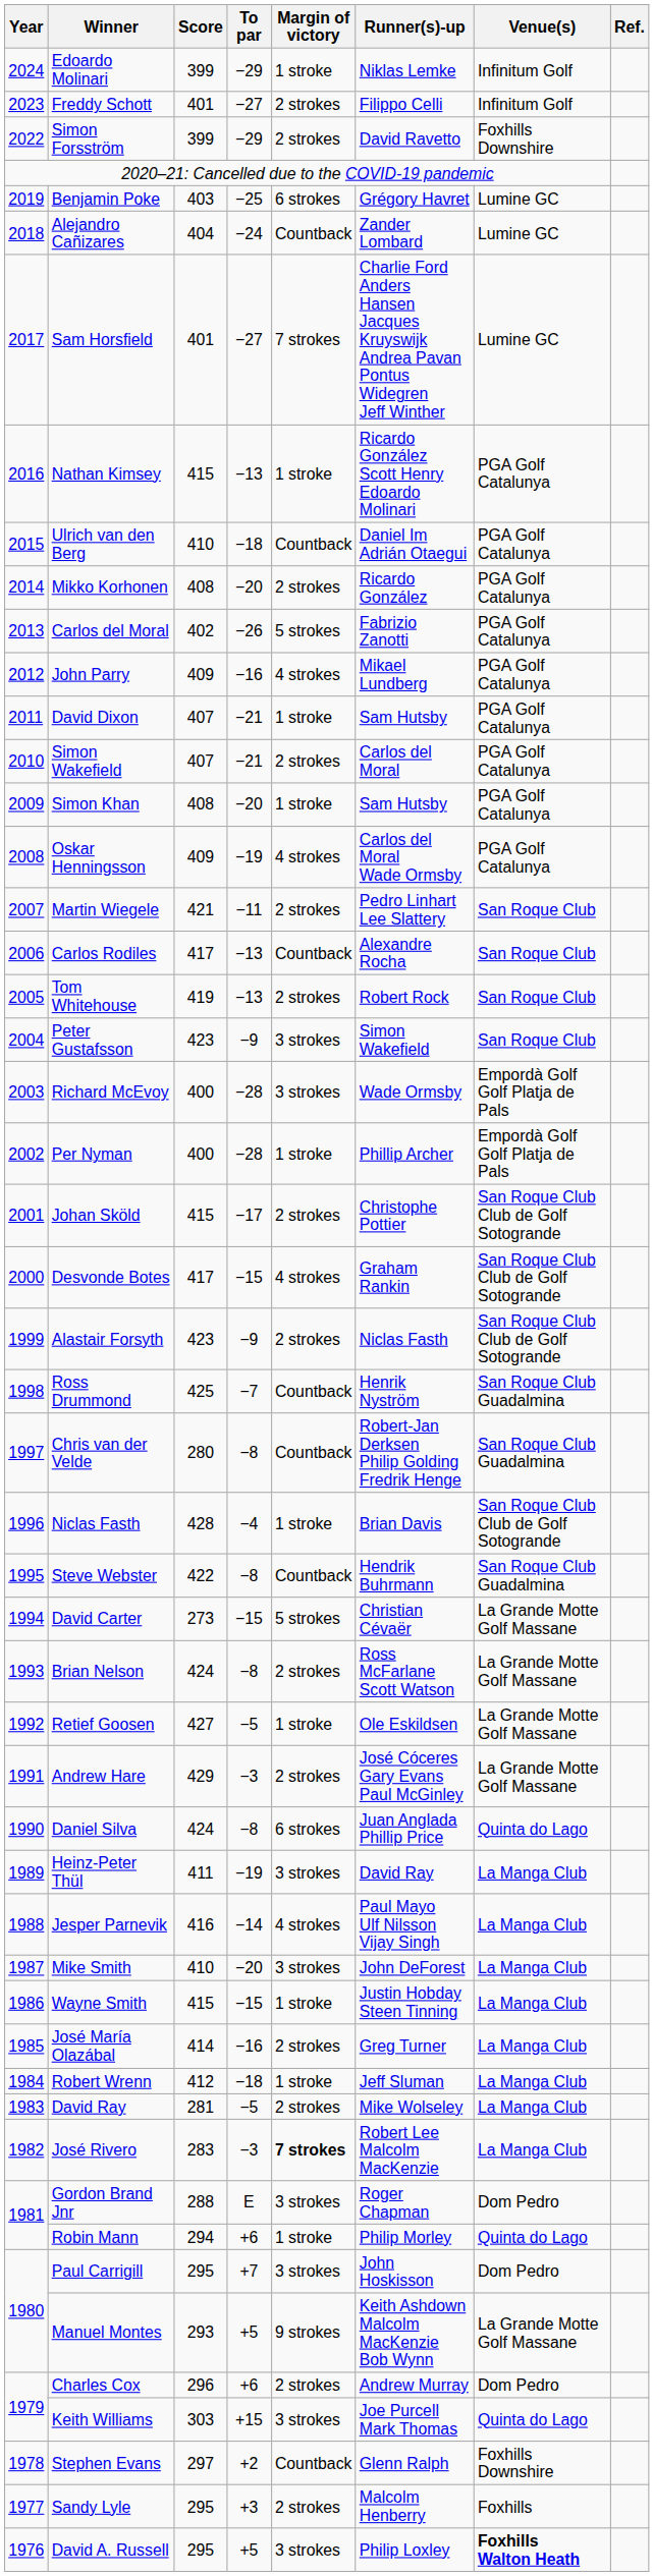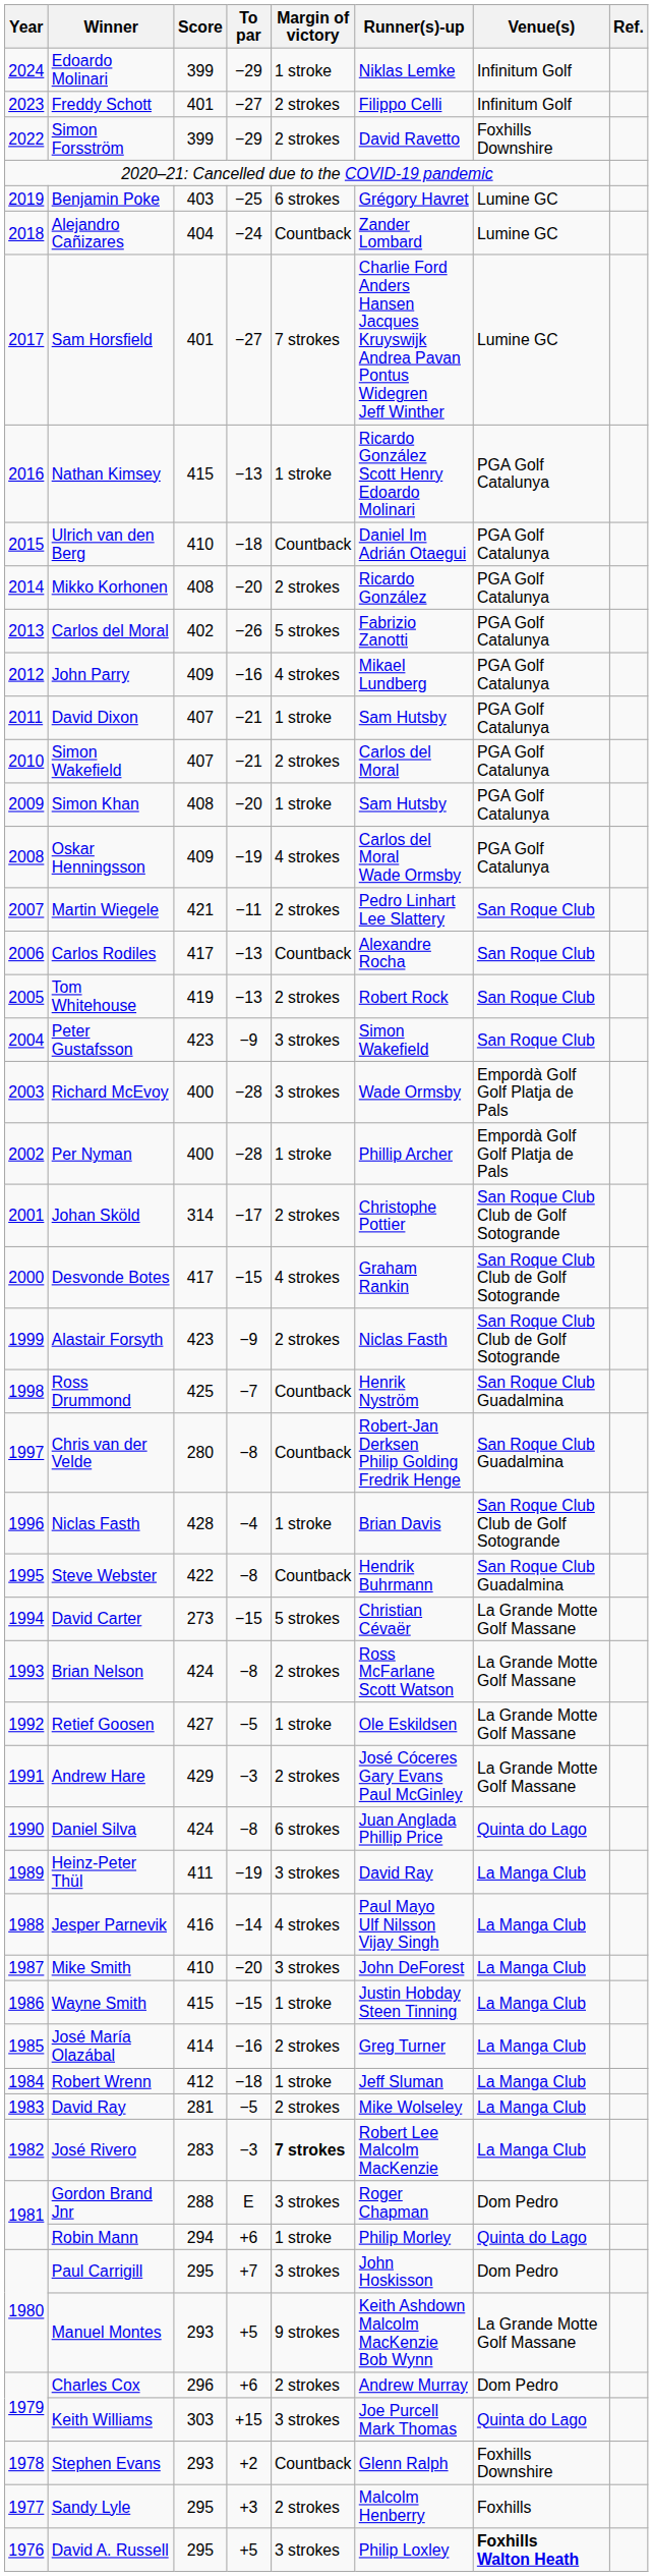 <table class=wikitable style="font-size:95%">
 <tr>
 <th>Year</th>
 <th>Winner</th>
 <th>Score</th>
 <th>To par</th>
 <th>Margin of<br>victory</th>
 <th>Runner(s)-up</th>
 <th>Venue(s)</th>
 <th>Ref.</th>
 </tr>
 <tr>
 <td><a href='#'>2024</a></td>
 <td> <a href='#'>Edoardo Molinari</a></td>
 <td align=center>399</td>
 <td align=center>−29</td>
 <td>1 stroke</td>
 <td> <a href='#'>Niklas Lemke</a></td>
 <td>Infinitum Golf</td>
 <td></td>
 </tr>
 <tr>
 <td><a href='#'>2023</a></td>
 <td> <a href='#'>Freddy Schott</a></td>
 <td align=center>401</td>
 <td align=center>−27</td>
 <td>2 strokes</td>
 <td> <a href='#'>Filippo Celli</a></td>
 <td>Infinitum Golf</td>
 <td></td>
 </tr>
 <tr>
 <td><a href='#'>2022</a></td>
 <td> <a href='#'>Simon Forsström</a></td>
 <td align=center>399</td>
 <td align=center>−29</td>
 <td>2 strokes</td>
 <td> <a href='#'>David Ravetto</a></td>
 <td>Foxhills<br>Downshire</td>
 <td></td>
 </tr>
 <tr>
 <td colspan=7 align=center><em>2020–21: Cancelled due to the <a href='#'>COVID-19 pandemic</a></em></td>
 <td></td>
 </tr>
 <tr>
 <td><a href='#'>2019</a></td>
 <td> <a href='#'>Benjamin Poke</a></td>
 <td align=center>403</td>
 <td align=center>−25</td>
 <td>6 strokes</td>
 <td> <a href='#'>Grégory Havret</a></td>
 <td>Lumine GC</td>
 <td></td>
 </tr>
 <tr>
 <td><a href='#'>2018</a></td>
 <td> <a href='#'>Alejandro Cañizares</a></td>
 <td align=center>404</td>
 <td align=center>−24</td>
 <td>Countback</td>
 <td> <a href='#'>Zander Lombard</a></td>
 <td>Lumine GC</td>
 <td></td>
 </tr>
 <tr>
 <td><a href='#'>2017</a></td>
 <td> <a href='#'>Sam Horsfield</a></td>
 <td align=center>401</td>
 <td align=center>−27</td>
 <td>7 strokes</td>
 <td> <a href='#'>Charlie Ford</a><br> <a href='#'>Anders Hansen</a><br> <a href='#'>Jacques Kruyswijk</a><br> <a href='#'>Andrea Pavan</a><br> <a href='#'>Pontus Widegren</a><br> <a href='#'>Jeff Winther</a></td>
 <td>Lumine GC</td>
 <td></td>
 </tr>
 <tr>
 <td><a href='#'>2016</a></td>
 <td> <a href='#'>Nathan Kimsey</a></td>
 <td align=center>415</td>
 <td align=center>−13</td>
 <td>1 stroke</td>
 <td> <a href='#'>Ricardo González</a><br> <a href='#'>Scott Henry</a><br> <a href='#'>Edoardo Molinari</a></td>
 <td>PGA Golf Catalunya</td>
 <td></td>
 </tr>
 <tr>
 <td><a href='#'>2015</a></td>
 <td> <a href='#'>Ulrich van den Berg</a></td>
 <td align=center>410</td>
 <td align=center>−18</td>
 <td>Countback</td>
 <td> <a href='#'>Daniel Im</a><br> <a href='#'>Adrián Otaegui</a></td>
 <td>PGA Golf Catalunya</td>
 <td></td>
 </tr>
 <tr>
 <td><a href='#'>2014</a></td>
 <td> <a href='#'>Mikko Korhonen</a></td>
 <td align=center>408</td>
 <td align=center>−20</td>
 <td>2 strokes</td>
 <td> <a href='#'>Ricardo González</a></td>
 <td>PGA Golf Catalunya</td>
 <td></td>
 </tr>
 <tr>
 <td><a href='#'>2013</a></td>
 <td> <a href='#'>Carlos del Moral</a></td>
 <td align=center>402</td>
 <td align=center>−26</td>
 <td>5 strokes</td>
 <td> <a href='#'>Fabrizio Zanotti</a></td>
 <td>PGA Golf Catalunya</td>
 <td></td>
 </tr>
 <tr>
 <td><a href='#'>2012</a></td>
 <td> <a href='#'>John Parry</a></td>
 <td align=center>409</td>
 <td align=center>−16</td>
 <td>4 strokes</td>
 <td> <a href='#'>Mikael Lundberg</a></td>
 <td>PGA Golf Catalunya</td>
 <td></td>
 </tr>
 <tr>
 <td><a href='#'>2011</a></td>
 <td> <a href='#'>David Dixon</a></td>
 <td align=center>407</td>
 <td align=center>−21</td>
 <td>1 stroke</td>
 <td> <a href='#'>Sam Hutsby</a></td>
 <td>PGA Golf Catalunya</td>
 <td></td>
 </tr>
 <tr>
 <td><a href='#'>2010</a></td>
 <td> <a href='#'>Simon Wakefield</a></td>
 <td align=center>407</td>
 <td align=center>−21</td>
 <td>2 strokes</td>
 <td> <a href='#'>Carlos del Moral</a></td>
 <td>PGA Golf Catalunya</td>
 <td></td>
 </tr>
 <tr>
 <td><a href='#'>2009</a></td>
 <td> <a href='#'>Simon Khan</a></td>
 <td align=center>408</td>
 <td align=center>−20</td>
 <td>1 stroke</td>
 <td> <a href='#'>Sam Hutsby</a></td>
 <td>PGA Golf Catalunya</td>
 <td></td>
 </tr>
 <tr>
 <td><a href='#'>2008</a></td>
 <td> <a href='#'>Oskar Henningsson</a></td>
 <td align=center>409</td>
 <td align=center>−19</td>
 <td>4 strokes</td>
 <td> <a href='#'>Carlos del Moral</a><br> <a href='#'>Wade Ormsby</a></td>
 <td>PGA Golf Catalunya</td>
 <td></td>
 </tr>
 <tr>
 <td><a href='#'>2007</a></td>
 <td> <a href='#'>Martin Wiegele</a></td>
 <td align=center>421</td>
 <td align=center>−11</td>
 <td>2 strokes</td>
 <td> <a href='#'>Pedro Linhart</a><br> <a href='#'>Lee Slattery</a></td>
 <td><a href='#'>San Roque Club</a></td>
 <td></td>
 </tr>
 <tr>
 <td><a href='#'>2006</a></td>
 <td> <a href='#'>Carlos Rodiles</a></td>
 <td align=center>417</td>
 <td align=center>−13</td>
 <td>Countback</td>
 <td> <a href='#'>Alexandre Rocha</a></td>
 <td><a href='#'>San Roque Club</a></td>
 <td></td>
 </tr>
 <tr>
 <td><a href='#'>2005</a></td>
 <td> <a href='#'>Tom Whitehouse</a></td>
 <td align=center>419</td>
 <td align=center>−13</td>
 <td>2 strokes</td>
 <td> <a href='#'>Robert Rock</a></td>
 <td><a href='#'>San Roque Club</a></td>
 <td></td>
 </tr>
 <tr>
 <td><a href='#'>2004</a></td>
 <td> <a href='#'>Peter Gustafsson</a></td>
 <td align=center>423</td>
 <td align=center>−9</td>
 <td>3 strokes</td>
 <td> <a href='#'>Simon Wakefield</a></td>
 <td><a href='#'>San Roque Club</a></td>
 <td></td>
 </tr>
 <tr>
 <td><a href='#'>2003</a></td>
 <td> <a href='#'>Richard McEvoy</a></td>
 <td align=center>400</td>
 <td align=center>−28</td>
 <td>3 strokes</td>
 <td> <a href='#'>Wade Ormsby</a></td>
 <td>Empordà Golf<br>Golf Platja de Pals</td>
 <td></td>
 </tr>
 <tr>
 <td><a href='#'>2002</a></td>
 <td> <a href='#'>Per Nyman</a></td>
 <td align=center>400</td>
 <td align=center>−28</td>
 <td>1 stroke</td>
 <td> <a href='#'>Phillip Archer</a></td>
 <td>Empordà Golf<br>Golf Platja de Pals</td>
 <td></td>
 </tr>
 <tr>
 <td><a href='#'>2001</a></td>
 <td> <a href='#'>Johan Sköld</a></td>
-<td align=center>415</td>
+<td align=center>314</td>
 <td align=center>−17</td>
 <td>2 strokes</td>
 <td> <a href='#'>Christophe Pottier</a></td>
 <td><a href='#'>San Roque Club</a><br>Club de Golf Sotogrande</td>
 <td></td>
 </tr>
 <tr>
 <td><a href='#'>2000</a></td>
 <td> <a href='#'>Desvonde Botes</a></td>
 <td align=center>417</td>
 <td align=center>−15</td>
 <td>4 strokes</td>
 <td> <a href='#'>Graham Rankin</a></td>
 <td><a href='#'>San Roque Club</a><br>Club de Golf Sotogrande</td>
 <td></td>
 </tr>
 <tr>
 <td><a href='#'>1999</a></td>
 <td> <a href='#'>Alastair Forsyth</a></td>
 <td align=center>423</td>
 <td align=center>−9</td>
 <td>2 strokes</td>
 <td> <a href='#'>Niclas Fasth</a></td>
 <td><a href='#'>San Roque Club</a><br>Club de Golf Sotogrande</td>
 <td></td>
 </tr>
 <tr>
 <td><a href='#'>1998</a></td>
 <td> <a href='#'>Ross Drummond</a></td>
 <td align=center>425</td>
 <td align=center>−7</td>
 <td>Countback</td>
 <td> <a href='#'>Henrik Nyström</a></td>
 <td><a href='#'>San Roque Club</a><br>Guadalmina</td>
 <td></td>
 </tr>
 <tr>
 <td><a href='#'>1997</a></td>
 <td> <a href='#'>Chris van der Velde</a></td>
 <td align=center>280</td>
 <td align=center>−8</td>
 <td>Countback</td>
 <td> <a href='#'>Robert-Jan Derksen</a><br> <a href='#'>Philip Golding</a><br> <a href='#'>Fredrik Henge</a></td>
 <td><a href='#'>San Roque Club</a><br>Guadalmina</td>
 <td></td>
 </tr>
 <tr>
 <td><a href='#'>1996</a></td>
 <td> <a href='#'>Niclas Fasth</a></td>
 <td align=center>428</td>
 <td align=center>−4</td>
 <td>1 stroke</td>
 <td> <a href='#'>Brian Davis</a></td>
 <td><a href='#'>San Roque Club</a><br>Club de Golf Sotogrande</td>
 <td></td>
 </tr>
 <tr>
 <td><a href='#'>1995</a></td>
 <td> <a href='#'>Steve Webster</a></td>
 <td align=center>422</td>
 <td align=center>−8</td>
 <td>Countback</td>
 <td> <a href='#'>Hendrik Buhrmann</a></td>
 <td><a href='#'>San Roque Club</a><br>Guadalmina</td>
 <td></td>
 </tr>
 <tr>
 <td><a href='#'>1994</a></td>
 <td> <a href='#'>David Carter</a></td>
 <td align=center>273</td>
 <td align=center>−15</td>
 <td>5 strokes</td>
 <td> <a href='#'>Christian Cévaër</a></td>
 <td>La Grande Motte<br>Golf Massane</td>
 <td></td>
 </tr>
 <tr>
 <td><a href='#'>1993</a></td>
 <td> <a href='#'>Brian Nelson</a></td>
 <td align=center>424</td>
 <td align=center>−8</td>
 <td>2 strokes</td>
 <td> <a href='#'>Ross McFarlane</a><br> <a href='#'>Scott Watson</a></td>
 <td>La Grande Motte<br>Golf Massane</td>
 <td></td>
 </tr>
 <tr>
 <td><a href='#'>1992</a></td>
 <td> <a href='#'>Retief Goosen</a></td>
 <td align=center>427</td>
 <td align=center>−5</td>
 <td>1 stroke</td>
 <td> <a href='#'>Ole Eskildsen</a></td>
 <td>La Grande Motte<br>Golf Massane</td>
 <td></td>
 </tr>
 <tr>
 <td><a href='#'>1991</a></td>
 <td> <a href='#'>Andrew Hare</a></td>
 <td align=center>429</td>
 <td align=center>−3</td>
 <td>2 strokes</td>
 <td> <a href='#'>José Cóceres</a><br> <a href='#'>Gary Evans</a><br> <a href='#'>Paul McGinley</a></td>
 <td>La Grande Motte<br>Golf Massane</td>
 <td></td>
 </tr>
 <tr>
 <td><a href='#'>1990</a></td>
 <td> <a href='#'>Daniel Silva</a></td>
 <td align=center>424</td>
 <td align=center>−8</td>
 <td>6 strokes</td>
 <td> <a href='#'>Juan Anglada</a><br> <a href='#'>Phillip Price</a></td>
 <td><a href='#'>Quinta do Lago</a></td>
 <td></td>
 </tr>
 <tr>
 <td><a href='#'>1989</a></td>
 <td> <a href='#'>Heinz-Peter Thül</a></td>
 <td align=center>411</td>
 <td align=center>−19</td>
 <td>3 strokes</td>
 <td> <a href='#'>David Ray</a></td>
 <td><a href='#'>La Manga Club</a></td>
 <td></td>
 </tr>
 <tr>
 <td><a href='#'>1988</a></td>
 <td> <a href='#'>Jesper Parnevik</a></td>
 <td align=center>416</td>
 <td align=center>−14</td>
 <td>4 strokes</td>
 <td> <a href='#'>Paul Mayo</a><br> <a href='#'>Ulf Nilsson</a><br> <a href='#'>Vijay Singh</a></td>
 <td><a href='#'>La Manga Club</a></td>
 <td></td>
 </tr>
 <tr>
 <td><a href='#'>1987</a></td>
 <td> <a href='#'>Mike Smith</a></td>
 <td align=center>410</td>
 <td align=center>−20</td>
 <td>3 strokes</td>
 <td> <a href='#'>John DeForest</a></td>
 <td><a href='#'>La Manga Club</a></td>
 <td></td>
 </tr>
 <tr>
 <td><a href='#'>1986</a></td>
 <td> <a href='#'>Wayne Smith</a></td>
 <td align=center>415</td>
 <td align=center>−15</td>
 <td>1 stroke</td>
 <td> <a href='#'>Justin Hobday</a><br> <a href='#'>Steen Tinning</a></td>
 <td><a href='#'>La Manga Club</a></td>
 <td></td>
 </tr>
 <tr>
 <td><a href='#'>1985</a></td>
 <td> <a href='#'>José María Olazábal</a></td>
 <td align=center>414</td>
 <td align=center>−16</td>
 <td>2 strokes</td>
 <td> <a href='#'>Greg Turner</a></td>
 <td><a href='#'>La Manga Club</a></td>
 <td></td>
 </tr>
 <tr>
 <td><a href='#'>1984</a></td>
 <td> <a href='#'>Robert Wrenn</a></td>
 <td align=center>412</td>
 <td align=center>−18</td>
 <td>1 stroke</td>
 <td> <a href='#'>Jeff Sluman</a></td>
 <td><a href='#'>La Manga Club</a></td>
 <td></td>
 </tr>
 <tr>
 <td><a href='#'>1983</a></td>
 <td> <a href='#'>David Ray</a></td>
 <td align=center>281</td>
 <td align=center>−5</td>
 <td>2 strokes</td>
 <td> <a href='#'>Mike Wolseley</a></td>
 <td><a href='#'>La Manga Club</a></td>
 <td></td>
 </tr>
 <tr>
 <td><a href='#'>1982</a></td>
 <td> <a href='#'>José Rivero</a></td>
 <td align=center>283</td>
 <td align=center>−3</td>
 <td><strong>7 strokes</strong></td>
 <td> <a href='#'>Robert Lee</a><br> <a href='#'>Malcolm MacKenzie</a></td>
 <td><a href='#'>La Manga Club</a></td>
 <td></td>
 </tr>
 <tr>
 <td rowspan=2><a href='#'>1981</a></td>
 <td> <a href='#'>Gordon Brand Jnr</a></td>
 <td align=center>288</td>
 <td align=center>E</td>
 <td>3 strokes</td>
 <td> <a href='#'>Roger Chapman</a></td>
 <td>Dom Pedro</td>
 <td></td>
 </tr>
 <tr>
 <td> <a href='#'>Robin Mann</a></td>
 <td align=center>294</td>
 <td align=center>+6</td>
 <td>1 stroke</td>
 <td> <a href='#'>Philip Morley</a></td>
 <td><a href='#'>Quinta do Lago</a></td>
 <td></td>
 </tr>
 <tr>
 <td rowspan=2><a href='#'>1980</a></td>
 <td> <a href='#'>Paul Carrigill</a></td>
 <td align=center>295</td>
 <td align=center>+7</td>
 <td>3 strokes</td>
 <td> <a href='#'>John Hoskisson</a></td>
 <td>Dom Pedro</td>
 <td></td>
 </tr>
 <tr>
 <td> <a href='#'>Manuel Montes</a></td>
 <td align=center>293</td>
 <td align=center>+5</td>
 <td>9 strokes</td>
 <td> <a href='#'>Keith Ashdown</a><br> <a href='#'>Malcolm MacKenzie</a><br> <a href='#'>Bob Wynn</a></td>
 <td>La Grande Motte<br>Golf Massane</td>
 <td></td>
 </tr>
 <tr>
 <td rowspan=2><a href='#'>1979</a></td>
 <td> <a href='#'>Charles Cox</a></td>
 <td align=center>296</td>
 <td align=center>+6</td>
 <td>2 strokes</td>
 <td> <a href='#'>Andrew Murray</a></td>
 <td>Dom Pedro</td>
 <td></td>
 </tr>
 <tr>
 <td> <a href='#'>Keith Williams</a></td>
 <td align=center>303</td>
 <td align=center>+15</td>
 <td>3 strokes</td>
 <td> <a href='#'>Joe Purcell</a><br> <a href='#'>Mark Thomas</a></td>
 <td><a href='#'>Quinta do Lago</a></td>
 <td></td>
 </tr>
 <tr>
 <td><a href='#'>1978</a></td>
 <td> <a href='#'>Stephen Evans</a></td>
-<td align=center>297</td>
+<td align=center>293</td>
 <td align=center>+2</td>
 <td>Countback</td>
 <td> <a href='#'>Glenn Ralph</a></td>
 <td>Foxhills<br>Downshire</td>
 <td></td>
 </tr>
 <tr>
 <td><a href='#'>1977</a></td>
 <td> <a href='#'>Sandy Lyle</a></td>
 <td align=center>295</td>
 <td align=center>+3</td>
 <td>2 strokes</td>
 <td> <a href='#'>Malcolm Henberry</a></td>
 <td>Foxhills</td>
 <td></td>
 </tr>
 <tr>
 <td><a href='#'>1976</a></td>
 <td> <a href='#'>David A. Russell</a></td>
 <td align=center>295</td>
 <td align=center>+5</td>
 <td>3 strokes</td>
 <td> <a href='#'>Philip Loxley</a></td>
 <td><strong>Foxhills<br><a href='#'>Walton Heath</a></strong></td>
 <td></td>
 </tr>
 </table>
